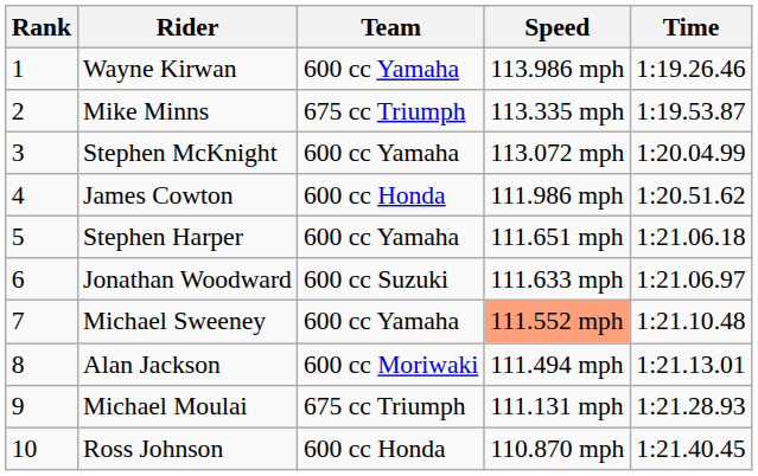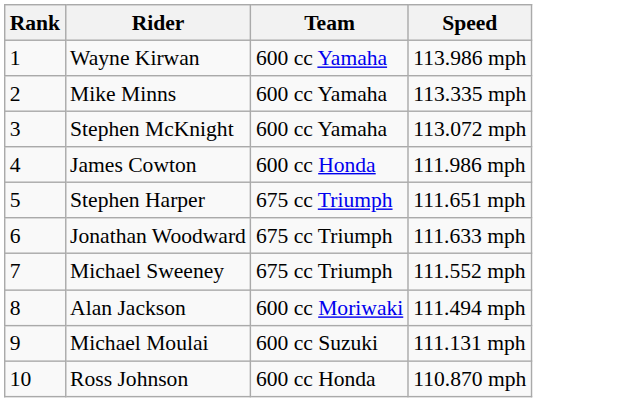 <table class="wikitable" style="font-size: 95%;">
 <tr style="background:#efefef;">
 <th>Rank</th>
 <th>Rider</th>
 <th>Team</th>
 <th>Speed</th>
-<th>Time</th>
 </tr>
 <tr>
 <td>1</td>
 <td>  Wayne Kirwan</td>
 <td>600 cc <a href='#'>Yamaha</a></td>
 <td>113.986 mph</td>
-<td>1:19.26.46</td>
 </tr>
 <tr>
 <td>2</td>
 <td> Mike Minns</td>
-<td>675 cc <a href='#'>Triumph</a></td>
+<td>600 cc Yamaha</td>
 <td>113.335 mph</td>
-<td>1:19.53.87</td>
 </tr>
 <tr>
 <td>3</td>
 <td> Stephen McKnight</td>
 <td>600 cc Yamaha</td>
 <td>113.072 mph</td>
-<td>1:20.04.99</td>
 </tr>
 <tr>
 <td>4</td>
 <td>  James Cowton</td>
 <td>600 cc <a href='#'>Honda</a></td>
 <td>111.986 mph</td>
-<td>1:20.51.62</td>
 </tr>
 <tr>
 <td>5</td>
 <td> Stephen Harper</td>
-<td>600 cc Yamaha</td>
+<td>675 cc <a href='#'>Triumph</a></td>
 <td>111.651 mph</td>
-<td>1:21.06.18</td>
 </tr>
 <tr>
 <td>6</td>
 <td> Jonathan Woodward</td>
-<td>600 cc Suzuki</td>
+<td>675 cc Triumph</td>
 <td>111.633 mph</td>
-<td>1:21.06.97</td>
 </tr>
 <tr>
 <td>7</td>
 <td> Michael Sweeney</td>
-<td>600 cc Yamaha</td>
-<td style="background: lightsalmon;">111.552 mph</td>
-<td>1:21.10.48</td>
+<td>675 cc Triumph</td>
+<td>111.552 mph</td>
 </tr>
 <tr>
 <td>8</td>
 <td> Alan Jackson</td>
 <td>600 cc <a href='#'>Moriwaki</a></td>
 <td>111.494 mph</td>
-<td>1:21.13.01</td>
 </tr>
 <tr>
 <td>9</td>
 <td> Michael Moulai</td>
-<td>675 cc Triumph</td>
+<td>600 cc Suzuki</td>
 <td>111.131 mph</td>
-<td>1:21.28.93</td>
 </tr>
 <tr>
 <td>10</td>
 <td> Ross Johnson</td>
 <td>600 cc Honda</td>
 <td>110.870 mph</td>
-<td>1:21.40.45</td>
 </tr>
 </table>
